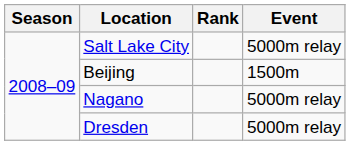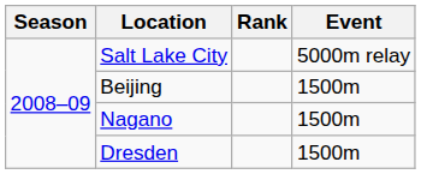 <table class="wikitable sortable" style="font-size:90%" style="text-align:center">
 <tr>
 <th>Season</th>
 <th>Location</th>
 <th>Rank</th>
 <th>Event</th>
 </tr>
 <tr>
 <td rowspan=4><a href='#'>2008–09</a></td>
 <td> <a href='#'>Salt Lake City</a></td>
 <td></td>
 <td>5000m relay</td>
 </tr>
 <tr>
 <td> Beijing</td>
 <td></td>
 <td>1500m</td>
 </tr>
 <tr>
 <td> <a href='#'>Nagano</a></td>
 <td></td>
-<td>5000m relay</td>
+<td>1500m</td>
 </tr>
 <tr>
 <td> <a href='#'>Dresden</a></td>
 <td></td>
-<td>5000m relay</td>
+<td>1500m</td>
 </tr>
 </table>
